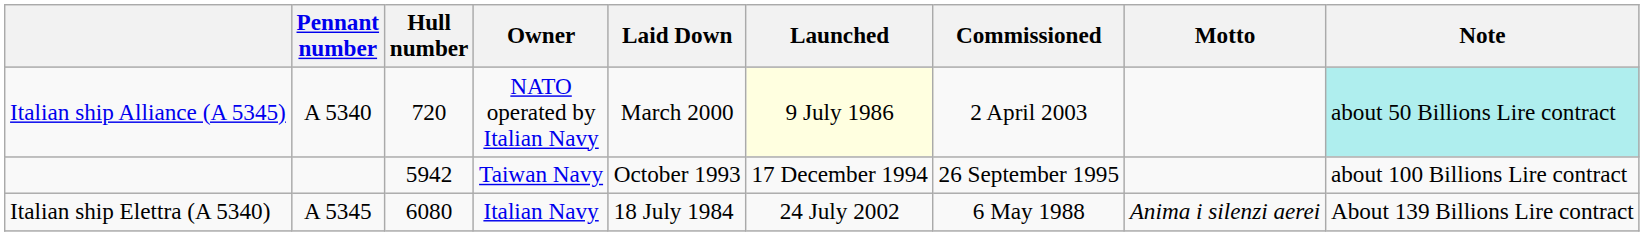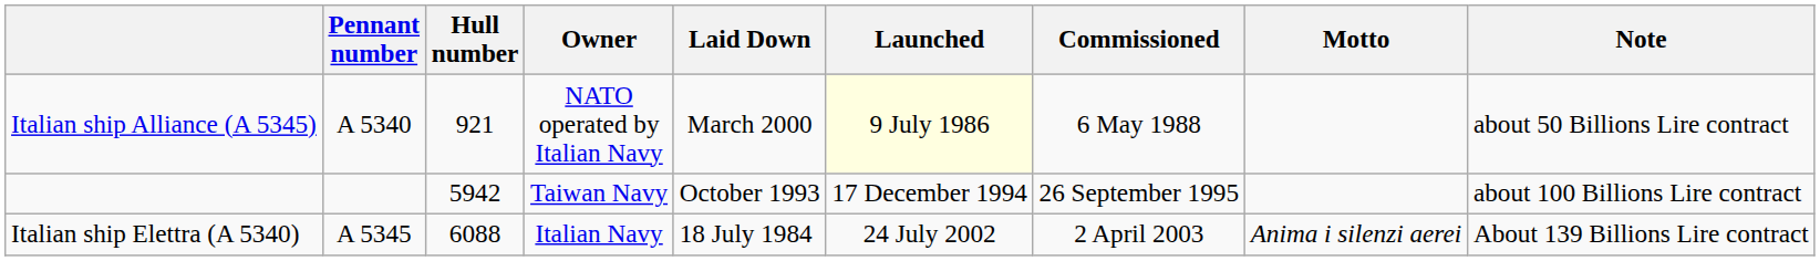 <table class="wikitable">
 <tr>
 <th></th>
 <th><a href='#'>Pennant<br>number</a></th>
 <th>Hull<br>number</th>
 <th>Owner</th>
 <th>Laid Down</th>
 <th>Launched</th>
 <th>Commissioned</th>
 <th>Motto</th>
 <th>Note</th>
 </tr>
 <tr>
 <td><a href='#'>Italian ship Alliance (A 5345)</a></td>
 <td align=center>A 5340</td>
-<td align=center>720 </td>
+<td align=center>921 </td>
 <td align=center><a href='#'>NATO</a><br>operated by<br><a href='#'>Italian Navy</a><br></td>
 <td align=center>March 2000</td>
 <td align=center style="background: lightyellow;">9 July 1986</td>
-<td align=center>2 April 2003</td>
+<td align=center>6 May 1988 </td>
 <td></td>
-<td style="background: paleturquoise;">about 50 Billions Lire contract</td>
+<td>about 50 Billions Lire contract</td>
 </tr>
 <tr>
 <td></td>
 <td align=center></td>
 <td align=center>5942 </td>
 <td align=center><a href='#'>Taiwan Navy</a><br></td>
 <td align=center>October 1993 </td>
 <td>17 December 1994 </td>
 <td align=center>26 September 1995</td>
 <td></td>
 <td>about 100 Billions Lire contract</td>
 </tr>
 <tr>
 <td>Italian ship Elettra (A 5340)</td>
 <td align=center>A 5345</td>
-<td align=center>6080 </td>
+<td align=center>6088 </td>
 <td align=center><a href='#'>Italian Navy</a><br></td>
 <td>18 July 1984</td>
 <td align=center>24 July 2002</td>
-<td align=center>6 May 1988 </td>
+<td align=center>2 April 2003</td>
 <td><em>Anima i silenzi aerei</em></td>
 <td>About 139 Billions Lire contract</td>
 </tr>
 </table>
